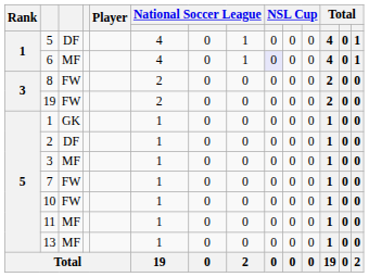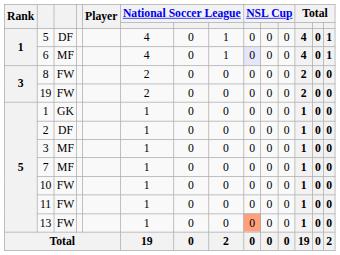 <table class="wikitable sortable" style="text-align:center">
 <tr>
 <th rowspan="2">Rank</th>
 <th rowspan="2"></th>
 <th rowspan="2"></th>
 <th rowspan="2"></th>
 <th rowspan="2">Player</th>
 <th colspan="3"><a href='#'>National Soccer League</a></th>
 <th colspan="3"><a href='#'>NSL Cup</a></th>
 <th colspan="3">Total</th>
 </tr>
 <tr>
 <th></th>
 <th></th>
 <th></th>
 <th></th>
 <th></th>
 <th></th>
 <th></th>
 <th></th>
 <th></th>
 </tr>
 <tr>
 <th rowspan="2">1</th>
 <td>5</td>
 <td>DF</td>
 <td></td>
 <td align="left"><br></td>
 <td>4</td>
 <td>0</td>
 <td>1<br></td>
 <td>0</td>
 <td>0</td>
 <td>0<br></td>
 <th>4</th>
 <th>0</th>
 <th>1</th>
 </tr>
 <tr>
 <td>6</td>
 <td>MF</td>
 <td></td>
 <td align="left"><br></td>
 <td>4</td>
 <td>0</td>
 <td>1<br></td>
 <td style="background: lavender;">0</td>
 <td>0</td>
 <td>0<br></td>
 <th>4</th>
 <th>0</th>
 <th>1</th>
 </tr>
 <tr>
 <th rowspan="2">3</th>
 <td>8</td>
 <td>FW</td>
 <td></td>
 <td align="left"><br></td>
 <td>2</td>
 <td>0</td>
 <td>0<br></td>
 <td>0</td>
 <td>0</td>
 <td>0<br></td>
 <th>2</th>
 <th>0</th>
 <th>0</th>
 </tr>
 <tr>
 <td>19</td>
 <td>FW</td>
 <td></td>
 <td align="left"><br></td>
 <td>2</td>
 <td>0</td>
 <td>0<br></td>
 <td>0</td>
 <td>0</td>
 <td>0<br></td>
 <th>2</th>
 <th>0</th>
 <th>0</th>
 </tr>
 <tr>
 <th rowspan="7">5</th>
 <td>1</td>
 <td>GK</td>
 <td></td>
 <td align="left"><br></td>
 <td>1</td>
 <td>0</td>
 <td>0<br></td>
 <td>0</td>
 <td>0</td>
 <td>0<br></td>
 <th>1</th>
 <th>0</th>
 <th>0</th>
 </tr>
 <tr>
 <td>2</td>
 <td>DF</td>
 <td></td>
 <td align="left"><br></td>
 <td>1</td>
 <td>0</td>
 <td>0<br></td>
 <td>0</td>
 <td>0</td>
 <td>0<br></td>
 <th>1</th>
 <th>0</th>
 <th>0</th>
 </tr>
 <tr>
 <td>3</td>
 <td>MF</td>
 <td></td>
 <td align="left"><br></td>
 <td>1</td>
 <td>0</td>
 <td>0<br></td>
 <td>0</td>
 <td>0</td>
 <td>0<br></td>
 <th>1</th>
 <th>0</th>
 <th>0</th>
 </tr>
 <tr>
 <td>7</td>
-<td>FW</td>
+<td>MF</td>
 <td></td>
 <td align="left"><br></td>
 <td>1</td>
 <td>0</td>
 <td>0<br></td>
 <td>0</td>
 <td>0</td>
 <td>0<br></td>
 <th>1</th>
 <th>0</th>
 <th>0</th>
 </tr>
 <tr>
 <td>10</td>
 <td>FW</td>
 <td></td>
 <td align="left"><br></td>
 <td>1</td>
 <td>0</td>
 <td>0<br></td>
 <td>0</td>
 <td>0</td>
 <td>0<br></td>
 <th>1</th>
 <th>0</th>
 <th>0</th>
 </tr>
 <tr>
 <td>11</td>
-<td>MF</td>
+<td>FW</td>
 <td></td>
 <td align="left"><br></td>
 <td>1</td>
 <td>0</td>
 <td>0<br></td>
 <td>0</td>
 <td>0</td>
 <td>0<br></td>
 <th>1</th>
 <th>0</th>
 <th>0</th>
 </tr>
 <tr>
 <td>13</td>
-<td>MF</td>
+<td>FW</td>
 <td></td>
 <td align="left"><br></td>
 <td>1</td>
 <td>0</td>
 <td>0<br></td>
-<td>0</td>
+<td style="background: lightsalmon;">0</td>
 <td>0</td>
 <td>0<br></td>
 <th>1</th>
 <th>0</th>
 <th>0</th>
 </tr>
 <tr>
 <th colspan="5">Total<br></th>
 <th>19</th>
 <th>0</th>
 <th>2<br></th>
 <th>0</th>
 <th>0</th>
 <th>0<br></th>
 <th>19</th>
 <th>0</th>
 <th>2</th>
 </tr>
 </table>
